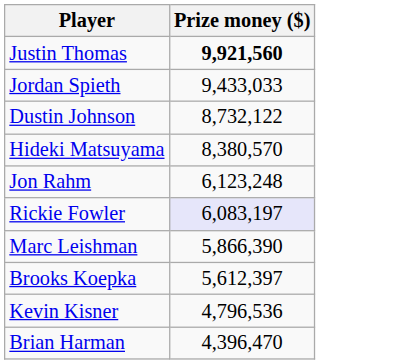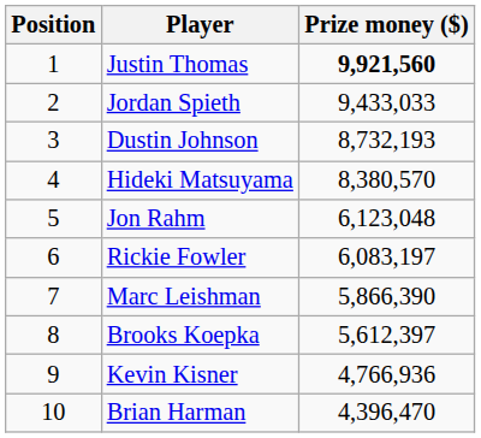 <table class="wikitable">
 <tr>
+<th>Position</th>
 <th>Player</th>
 <th>Prize money ($)</th>
 </tr>
 <tr>
+<td align=center>1</td>
 <td> <a href='#'>Justin Thomas</a></td>
 <td align=center><strong>9,921,560</strong></td>
 </tr>
 <tr>
+<td align=center>2</td>
 <td> <a href='#'>Jordan Spieth</a></td>
 <td align=center>9,433,033</td>
 </tr>
 <tr>
+<td align=center>3</td>
 <td> <a href='#'>Dustin Johnson</a></td>
-<td align=center>8,732,122</td>
+<td align=center>8,732,193</td>
 </tr>
 <tr>
+<td align=center>4</td>
 <td> <a href='#'>Hideki Matsuyama</a></td>
 <td align=center>8,380,570</td>
 </tr>
 <tr>
+<td align=center>5</td>
 <td> <a href='#'>Jon Rahm</a></td>
-<td align=center>6,123,248</td>
+<td align=center>6,123,048</td>
 </tr>
 <tr>
+<td align=center>6</td>
 <td> <a href='#'>Rickie Fowler</a></td>
-<td align=center style="background: lavender;">6,083,197</td>
+<td align=center>6,083,197</td>
 </tr>
 <tr>
+<td align=center>7</td>
 <td> <a href='#'>Marc Leishman</a></td>
 <td align=center>5,866,390</td>
 </tr>
 <tr>
+<td align=center>8</td>
 <td> <a href='#'>Brooks Koepka</a></td>
 <td align=center>5,612,397</td>
 </tr>
 <tr>
+<td align=center>9</td>
 <td> <a href='#'>Kevin Kisner</a></td>
-<td align=center>4,796,536</td>
+<td align=center>4,766,936</td>
 </tr>
 <tr>
+<td align=center>10</td>
 <td> <a href='#'>Brian Harman</a></td>
 <td align=center>4,396,470</td>
 </tr>
 </table>
